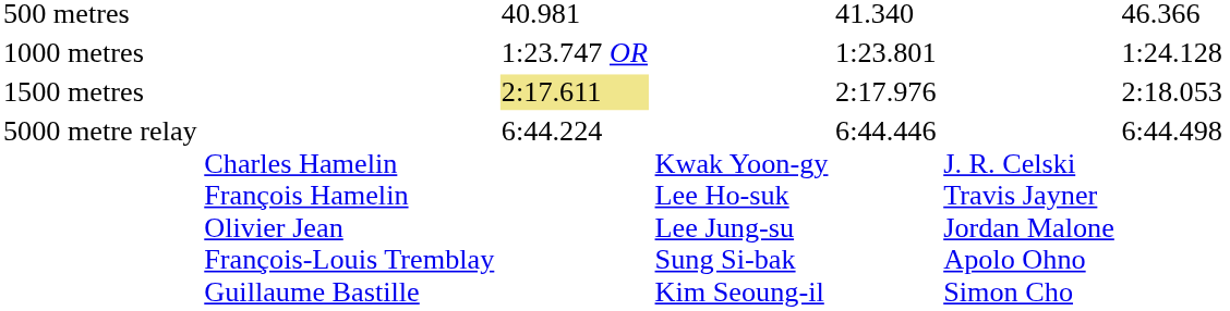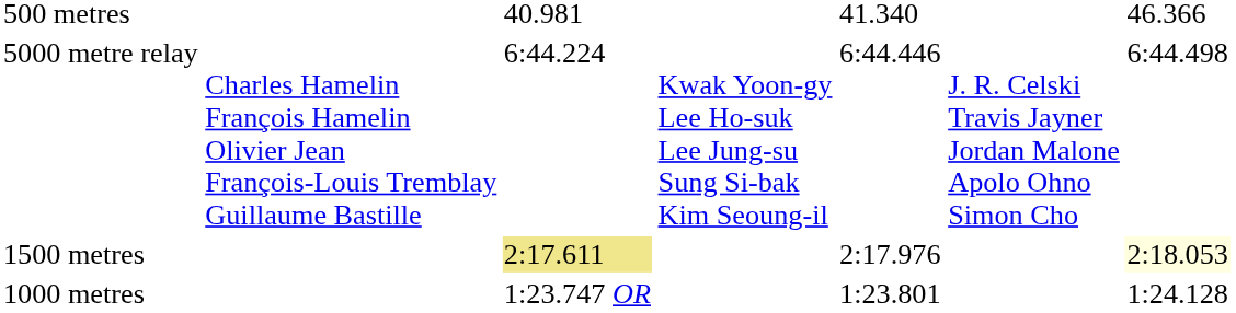 <table>
 <tr valign="top">
 <td>500 metres <br> </td>
 <td></td>
 <td>40.981</td>
 <td></td>
 <td>41.340</td>
 <td></td>
 <td>46.366</td>
 </tr>
+<tr valign="top">
+<td>5000 metre relay <br> </td>
+<td> <br> <a href='#'>Charles Hamelin</a> <br> <a href='#'>François Hamelin</a> <br> <a href='#'>Olivier Jean</a> <br> <a href='#'>François-Louis Tremblay</a> <br> <a href='#'>Guillaume Bastille</a></td>
+<td>6:44.224</td>
+<td> <br> <a href='#'>Kwak Yoon-gy</a> <br> <a href='#'>Lee Ho-suk</a> <br> <a href='#'>Lee Jung-su</a> <br> <a href='#'>Sung Si-bak</a> <br> <a href='#'>Kim Seoung-il</a></td>
+<td>6:44.446</td>
+<td> <br> <a href='#'>J. R. Celski</a> <br> <a href='#'>Travis Jayner</a> <br> <a href='#'>Jordan Malone</a> <br> <a href='#'>Apolo Ohno</a> <br> <a href='#'>Simon Cho</a></td>
+<td>6:44.498</td>
+</tr>
+<tr>
+<td>1500 metres <br> </td>
+<td></td>
+<td style="background: khaki;">2:17.611</td>
+<td></td>
+<td>2:17.976</td>
+<td></td>
+<td style="background: lightyellow;">2:18.053</td>
+</tr>
 <tr>
 <td>1000 metres <br> </td>
 <td></td>
 <td>1:23.747 <em><a href='#'>OR</a></em></td>
 <td></td>
 <td>1:23.801</td>
 <td></td>
 <td>1:24.128</td>
 </tr>
-<tr>
-<td>1500 metres <br> </td>
-<td></td>
-<td style="background: khaki;">2:17.611</td>
-<td></td>
-<td>2:17.976</td>
-<td></td>
-<td>2:18.053</td>
-</tr>
-<tr valign="top">
-<td>5000 metre relay <br> </td>
-<td> <br> <a href='#'>Charles Hamelin</a> <br> <a href='#'>François Hamelin</a> <br> <a href='#'>Olivier Jean</a> <br> <a href='#'>François-Louis Tremblay</a> <br> <a href='#'>Guillaume Bastille</a></td>
-<td>6:44.224</td>
-<td> <br> <a href='#'>Kwak Yoon-gy</a> <br> <a href='#'>Lee Ho-suk</a> <br> <a href='#'>Lee Jung-su</a> <br> <a href='#'>Sung Si-bak</a> <br> <a href='#'>Kim Seoung-il</a></td>
-<td>6:44.446</td>
-<td> <br> <a href='#'>J. R. Celski</a> <br> <a href='#'>Travis Jayner</a> <br> <a href='#'>Jordan Malone</a> <br> <a href='#'>Apolo Ohno</a> <br> <a href='#'>Simon Cho</a></td>
-<td>6:44.498</td>
-</tr>
 </table>
